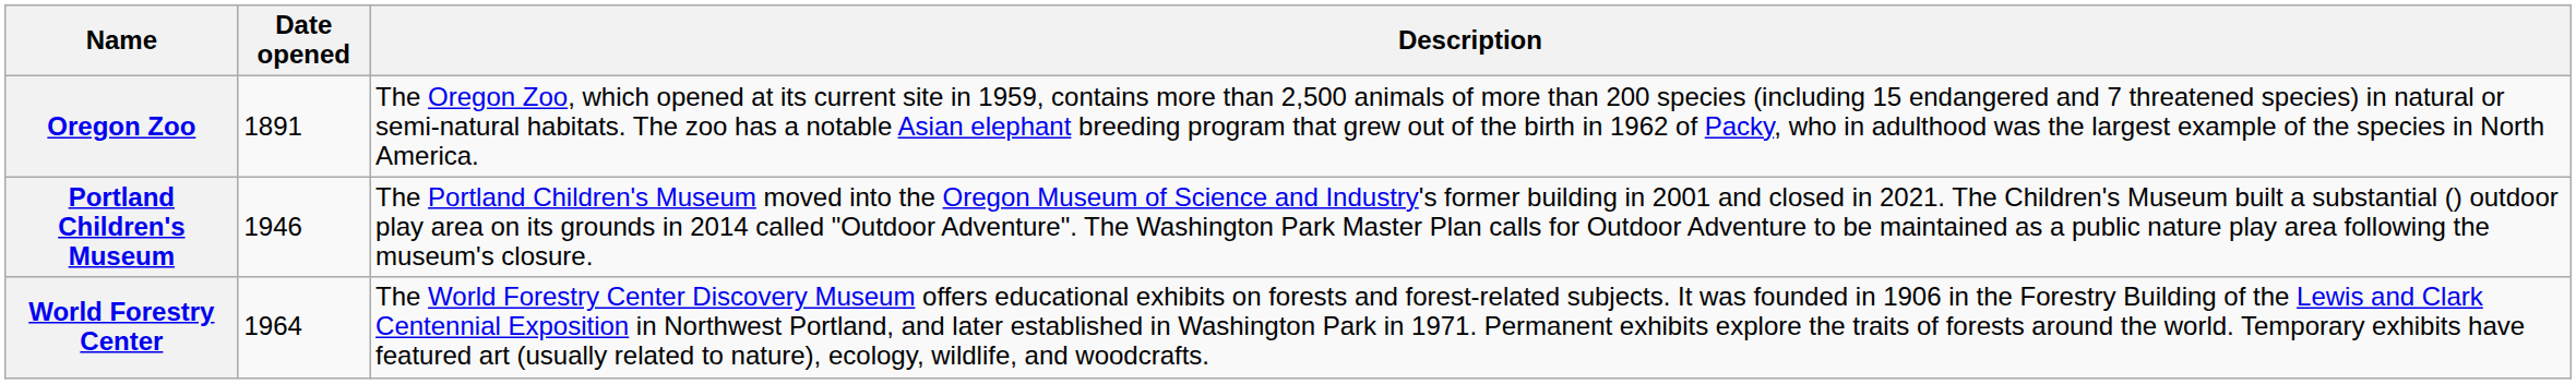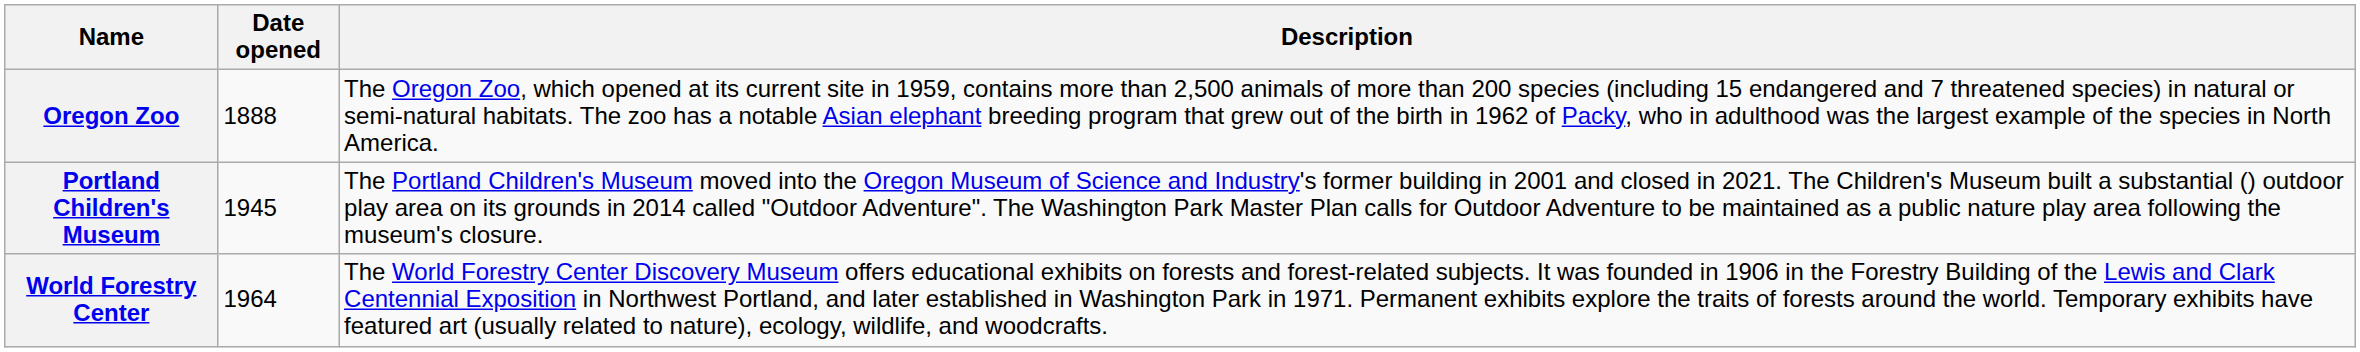 <table class="wikitable sortable">
 <tr>
 <th scope="col">Name</th>
 <th scope="col">Date opened</th>
 <th>Description</th>
 </tr>
 <tr>
 <th scope="row"><a href='#'>Oregon Zoo</a><br></th>
-<td>1891</td>
+<td>1888</td>
 <td>The <a href='#'>Oregon Zoo</a>, which opened at its current site in 1959, contains more than 2,500 animals of more than 200 species (including 15 endangered and 7 threatened species) in natural or semi-natural habitats. The zoo has a notable <a href='#'>Asian elephant</a> breeding program that grew out of the birth in 1962 of <a href='#'>Packy</a>, who in adulthood was the largest example of the species in North America.</td>
 </tr>
 <tr>
 <th><a href='#'>Portland Children's Museum</a></th>
-<td>1946</td>
+<td>1945</td>
 <td>The <a href='#'>Portland Children's Museum</a> moved into the <a href='#'>Oregon Museum of Science and Industry</a>'s former building in 2001 and closed in 2021. The Children's Museum built a substantial () outdoor play area on its grounds in 2014 called "Outdoor Adventure". The Washington Park Master Plan calls for Outdoor Adventure to be maintained as a public nature play area following the museum's closure.</td>
 </tr>
 <tr>
 <th><a href='#'>World Forestry Center</a></th>
 <td>1964</td>
 <td>The <a href='#'>World Forestry Center Discovery Museum</a> offers educational exhibits on forests and forest-related subjects. It was founded in 1906 in the Forestry Building of the <a href='#'>Lewis and Clark Centennial Exposition</a> in Northwest Portland, and later established in Washington Park in 1971. Permanent exhibits explore the traits of forests around the world. Temporary exhibits have featured art (usually related to nature), ecology, wildlife, and woodcrafts.</td>
 </tr>
 </table>
